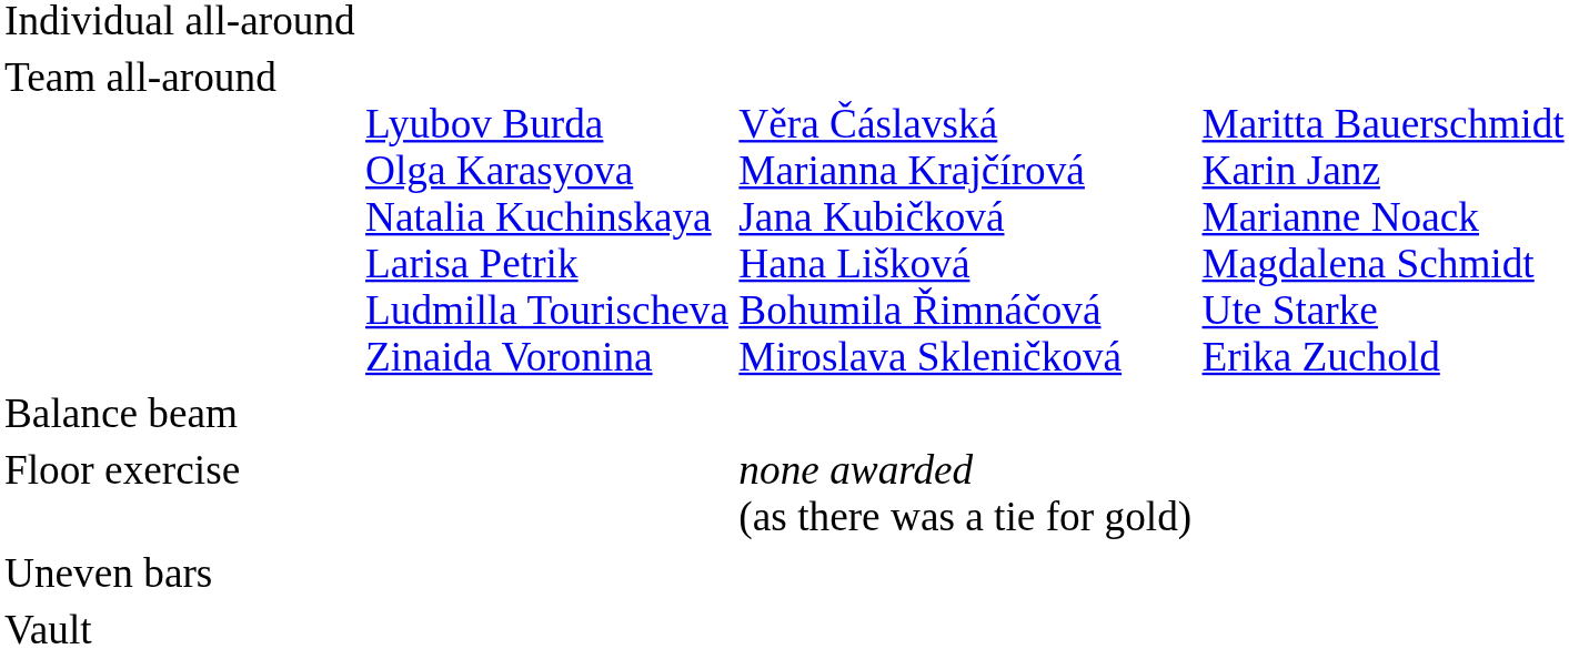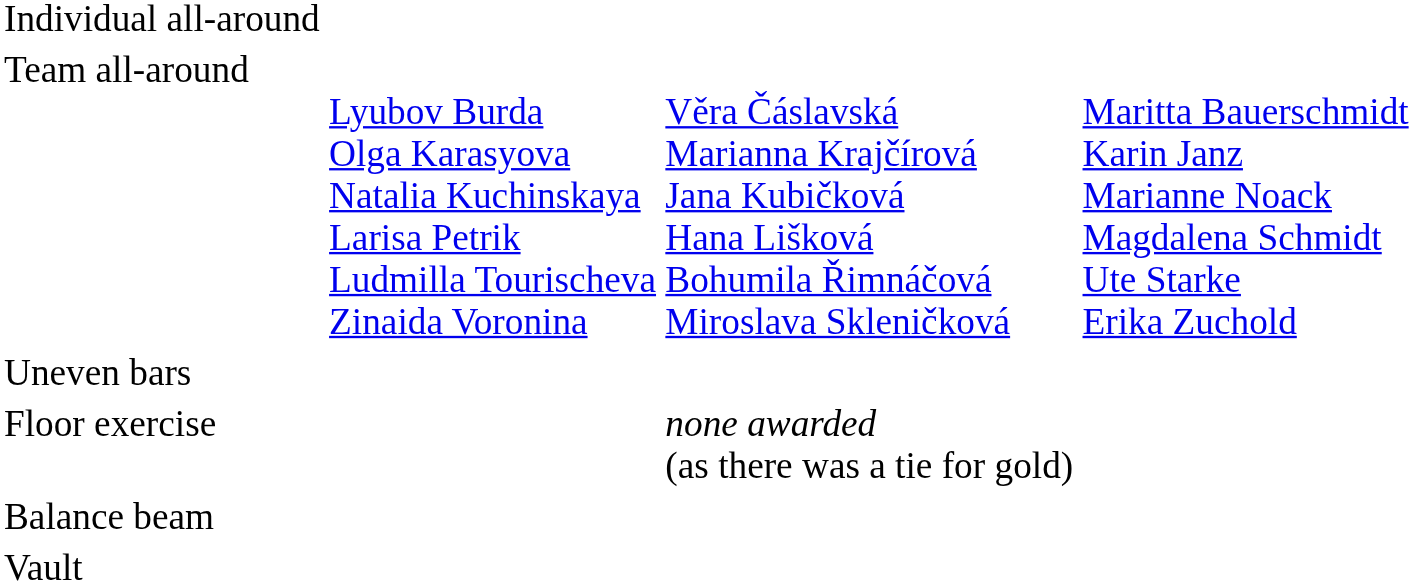 <table>
 <tr valign="top">
 <td>Individual all-around<br></td>
 <td></td>
 <td></td>
 <td></td>
 </tr>
 <tr valign="top">
 <td>Team all-around<br></td>
 <td><br><a href='#'>Lyubov Burda</a><br><a href='#'>Olga Karasyova</a><br><a href='#'>Natalia Kuchinskaya</a><br><a href='#'>Larisa Petrik</a><br><a href='#'>Ludmilla Tourischeva</a><br><a href='#'>Zinaida Voronina</a></td>
 <td><br><a href='#'>Věra Čáslavská</a><br><a href='#'>Marianna Krajčírová</a><br><a href='#'>Jana Kubičková</a><br><a href='#'>Hana Lišková</a><br><a href='#'>Bohumila Řimnáčová</a><br><a href='#'>Miroslava Skleničková</a></td>
 <td><br><a href='#'>Maritta Bauerschmidt</a><br><a href='#'>Karin Janz</a><br><a href='#'>Marianne Noack</a><br><a href='#'>Magdalena Schmidt</a><br><a href='#'>Ute Starke</a><br><a href='#'>Erika Zuchold</a></td>
 </tr>
 <tr valign="top">
-<td>Balance beam<br></td>
+<td>Uneven bars<br></td>
 <td></td>
 <td></td>
 <td></td>
 </tr>
 <tr valign="top">
 <td rowspan=2>Floor exercise<br></td>
 <td></td>
 <td rowspan=2><em>none awarded</em><br>(as there was a tie for gold)</td>
 <td rowspan=2></td>
 </tr>
 <tr>
 <td></td>
 </tr>
 <tr valign="top">
-<td>Uneven bars<br></td>
+<td>Balance beam<br></td>
 <td></td>
 <td></td>
 <td></td>
 </tr>
 <tr valign="top">
 <td>Vault<br></td>
 <td></td>
 <td></td>
 <td></td>
 </tr>
 </table>
